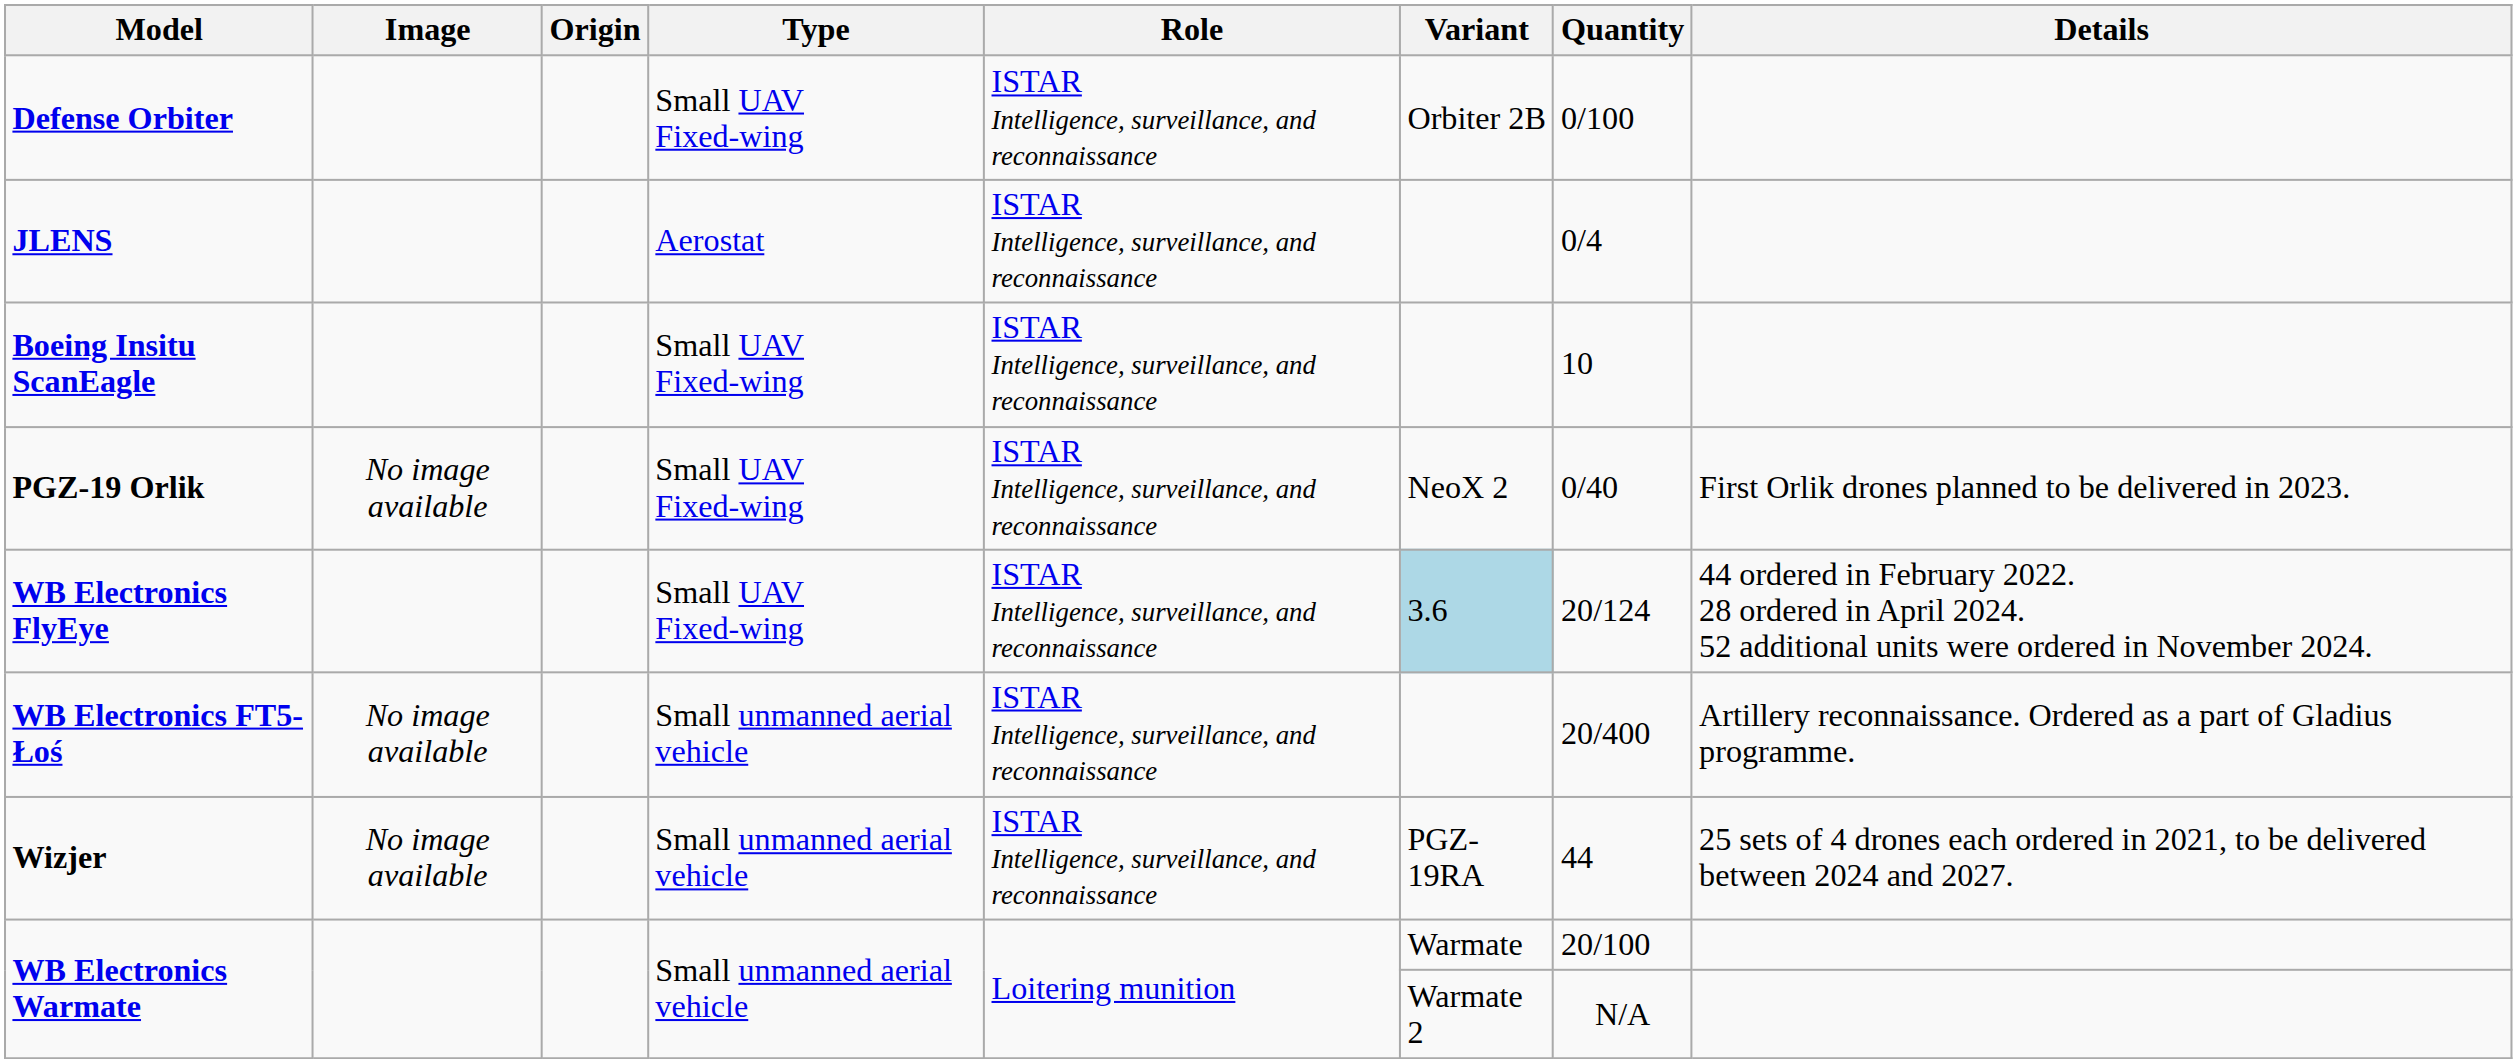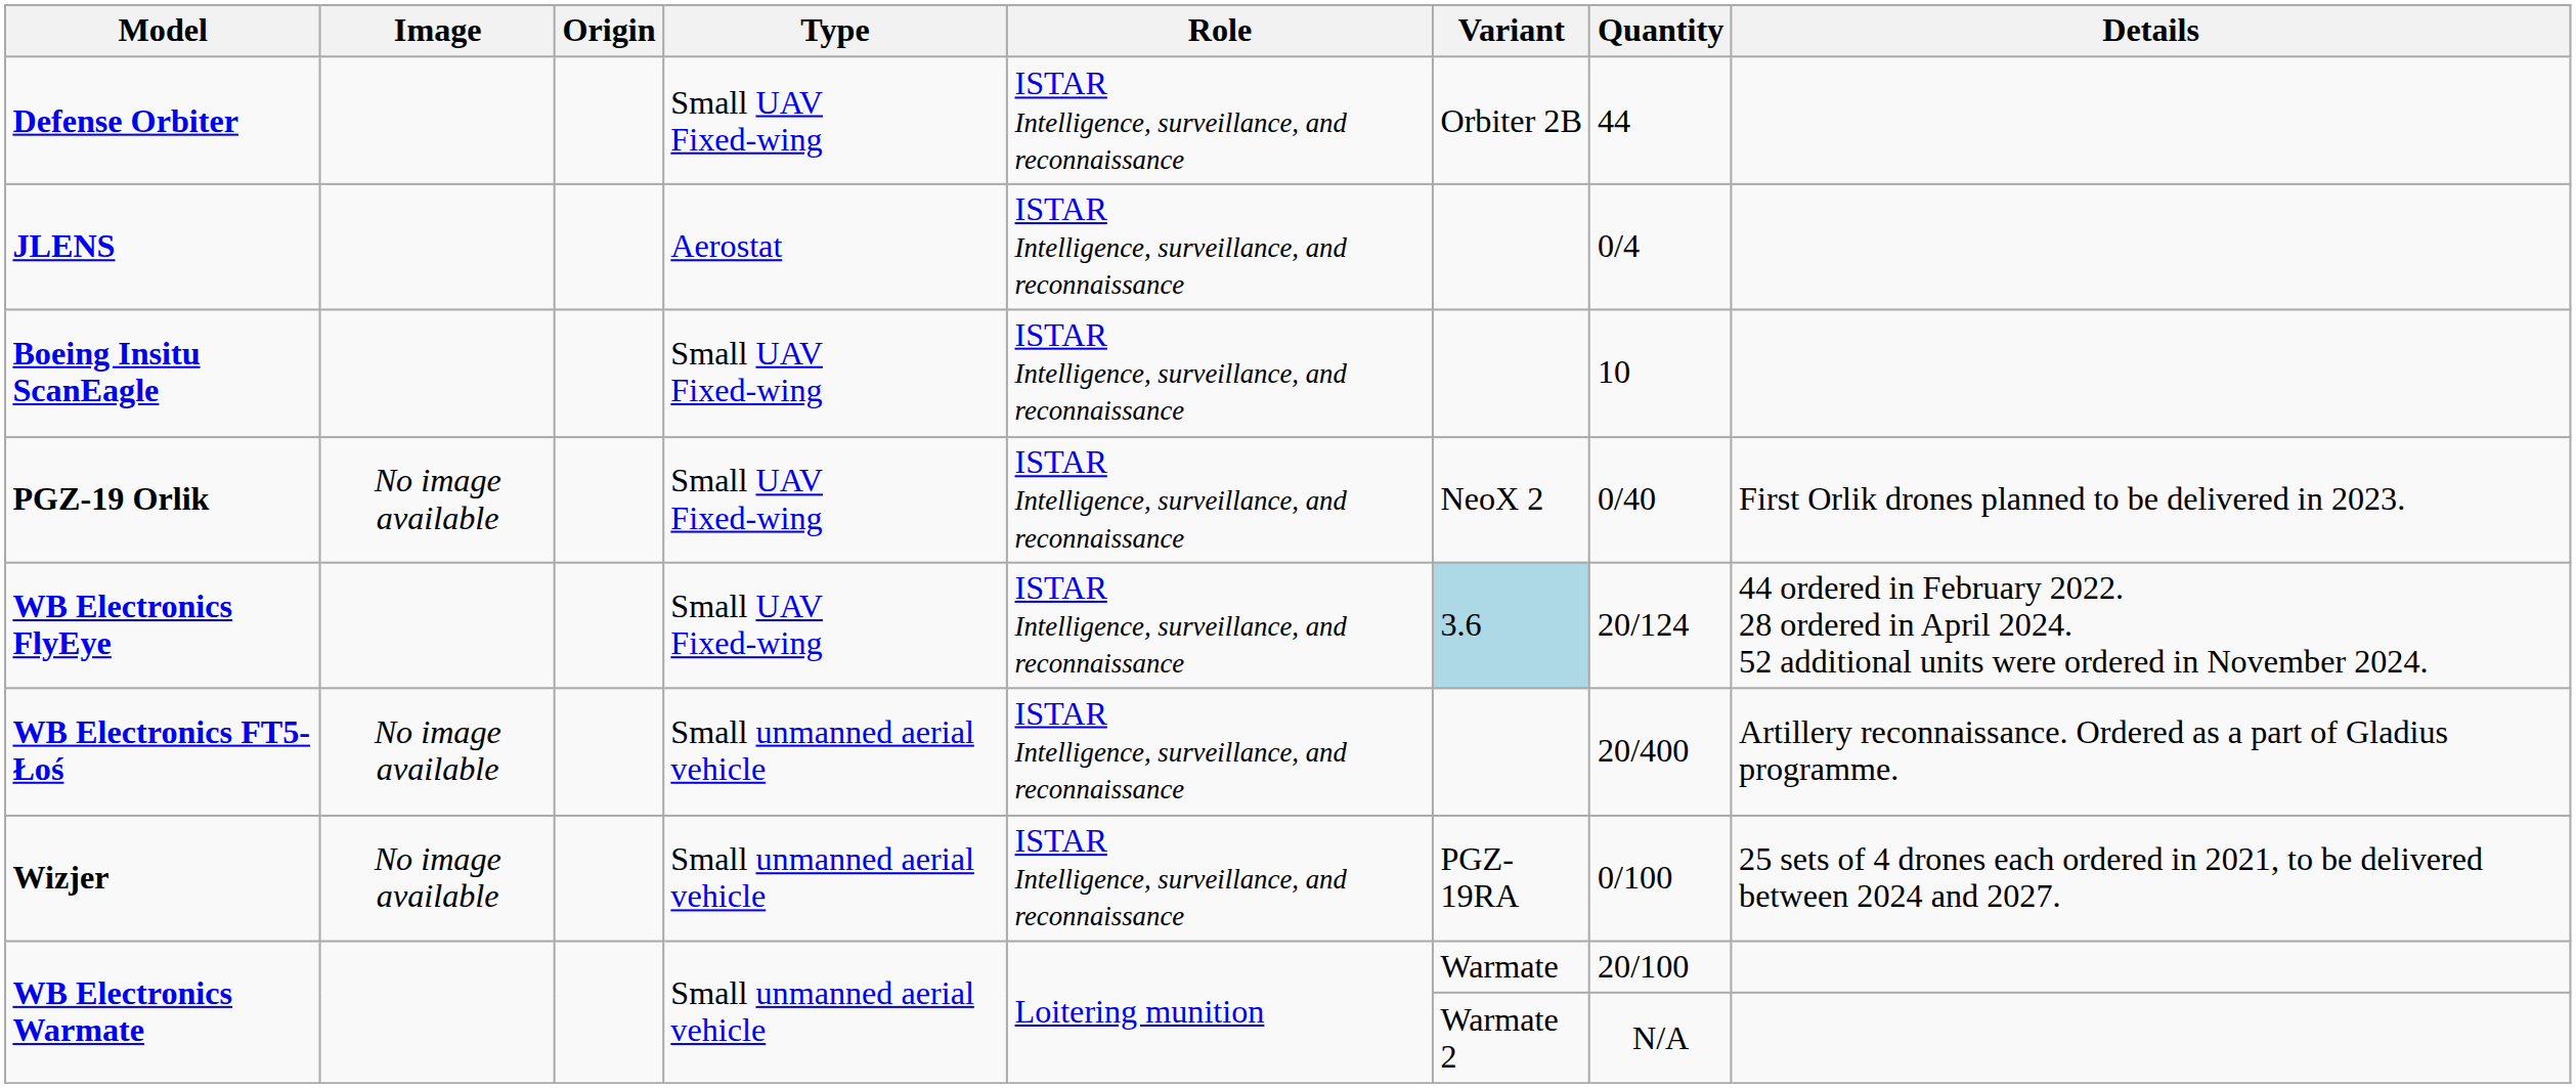 <table class="wikitable">
 <tr>
 <th>Model</th>
 <th>Image</th>
 <th>Origin</th>
 <th>Type</th>
 <th>Role</th>
 <th>Variant</th>
 <th>Quantity</th>
 <th>Details</th>
 </tr>
 <tr>
 <td><a href='#'><strong>Defense Orbiter</strong></a></td>
 <td></td>
 <td><small></small></td>
 <td>Small <a href='#'>UAV</a><br><a href='#'>Fixed-wing</a></td>
 <td><a href='#'>ISTAR</a><br><small><em>Intelligence, surveillance, and reconnaissance</em></small></td>
 <td>Orbiter 2B</td>
-<td>0/100</td>
+<td>44</td>
 <td></td>
 </tr>
 <tr>
 <td><strong><a href='#'>JLENS</a></strong></td>
 <td></td>
 <td><small></small></td>
 <td><a href='#'>Aerostat</a></td>
 <td><a href='#'>ISTAR</a><br><small><em>Intelligence, surveillance, and reconnaissance</em></small></td>
 <td></td>
 <td>0/4</td>
 <td></td>
 </tr>
 <tr>
 <td><strong><a href='#'>Boeing Insitu ScanEagle</a></strong></td>
 <td></td>
 <td><small></small></td>
 <td>Small <a href='#'>UAV</a><br><a href='#'>Fixed-wing</a></td>
 <td><a href='#'>ISTAR</a><br><small><em>Intelligence, surveillance, and reconnaissance</em></small></td>
 <td></td>
 <td>10</td>
 <td></td>
 </tr>
 <tr>
 <td><strong>PGZ-19 Orlik</strong></td>
 <td style="text-align: center;"><em>No image available</em></td>
 <td><small></small></td>
 <td>Small <a href='#'>UAV</a><br><a href='#'>Fixed-wing</a></td>
 <td><a href='#'>ISTAR</a><br><small><em>Intelligence, surveillance, and reconnaissance</em></small></td>
 <td>NeoX 2</td>
 <td>0/40</td>
 <td>First Orlik drones planned to be delivered in 2023.</td>
 </tr>
 <tr>
 <td><strong><a href='#'>WB Electronics FlyEye</a></strong></td>
 <td></td>
 <td><small></small></td>
 <td>Small <a href='#'>UAV</a><br><a href='#'>Fixed-wing</a></td>
 <td><a href='#'>ISTAR</a><br><small><em>Intelligence, surveillance, and reconnaissance</em></small></td>
 <td style="background: lightblue;">3.6</td>
 <td>20/124</td>
 <td>44 ordered in February 2022.<br>28 ordered in April 2024.<br>52 additional units were ordered in November 2024.</td>
 </tr>
 <tr>
 <td><strong><a href='#'>WB Electronics FT5-Łoś</a></strong></td>
 <td style="text-align: center;"><em>No image available</em></td>
 <td><small></small></td>
 <td>Small <a href='#'>unmanned aerial vehicle</a></td>
 <td><a href='#'>ISTAR</a><br><small><em>Intelligence, surveillance, and reconnaissance</em></small></td>
 <td></td>
 <td>20/400</td>
 <td>Artillery reconnaissance. Ordered as a part of Gladius programme.</td>
 </tr>
 <tr>
 <td><strong>Wizjer</strong></td>
 <td style="text-align: center;"><em>No image available</em></td>
 <td><small></small></td>
 <td>Small <a href='#'>unmanned aerial vehicle</a></td>
 <td><a href='#'>ISTAR</a><br><small><em>Intelligence, surveillance, and reconnaissance</em></small></td>
 <td>PGZ-19RA</td>
-<td>44</td>
+<td>0/100</td>
 <td>25 sets of 4 drones each ordered in 2021, to be delivered between 2024 and 2027.</td>
 </tr>
 <tr>
 <td rowspan="2"><strong><a href='#'>WB Electronics Warmate</a></strong></td>
 <td rowspan="2"></td>
 <td rowspan="2"><small></small></td>
 <td rowspan="2">Small <a href='#'>unmanned aerial vehicle</a></td>
 <td rowspan="2"><a href='#'>Loitering munition</a></td>
 <td>Warmate</td>
 <td>20/100</td>
 <td></td>
 </tr>
 <tr>
 <td>Warmate 2</td>
 <td style="text-align: center;">N/A</td>
 <td></td>
 </tr>
 </table>
